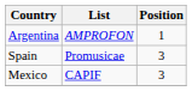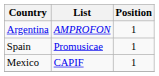 <table class="wikitable sortable">
 <tr>
 <th>Country</th>
 <th>List</th>
 <th>Position</th>
 </tr>
 <tr>
 <td><a href='#'>Argentina</a></td>
 <td><em><a href='#'>AMPROFON</a></em></td>
 <td align="center">1</td>
 </tr>
 <tr>
 <td>Spain</td>
 <td><a href='#'>Promusicae</a></td>
-<td align="center">3</td>
+<td align="center">1</td>
 </tr>
 <tr>
 <td>Mexico</td>
 <td><a href='#'>CAPIF</a></td>
-<td align="center">3</td>
+<td align="center">1</td>
 </tr>
 <tr>
 </tr>
 </table>
